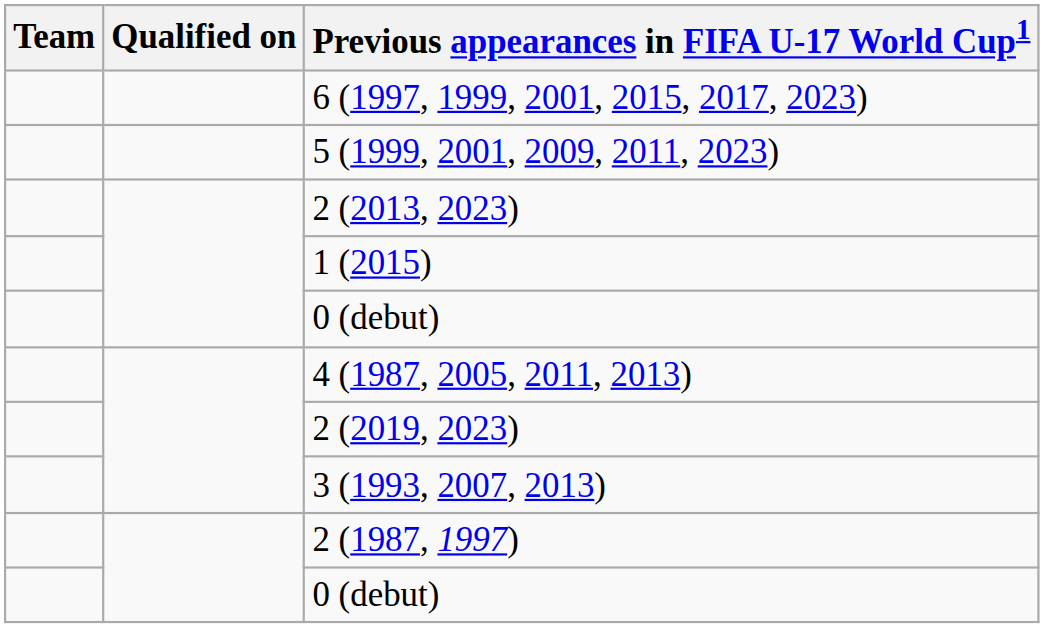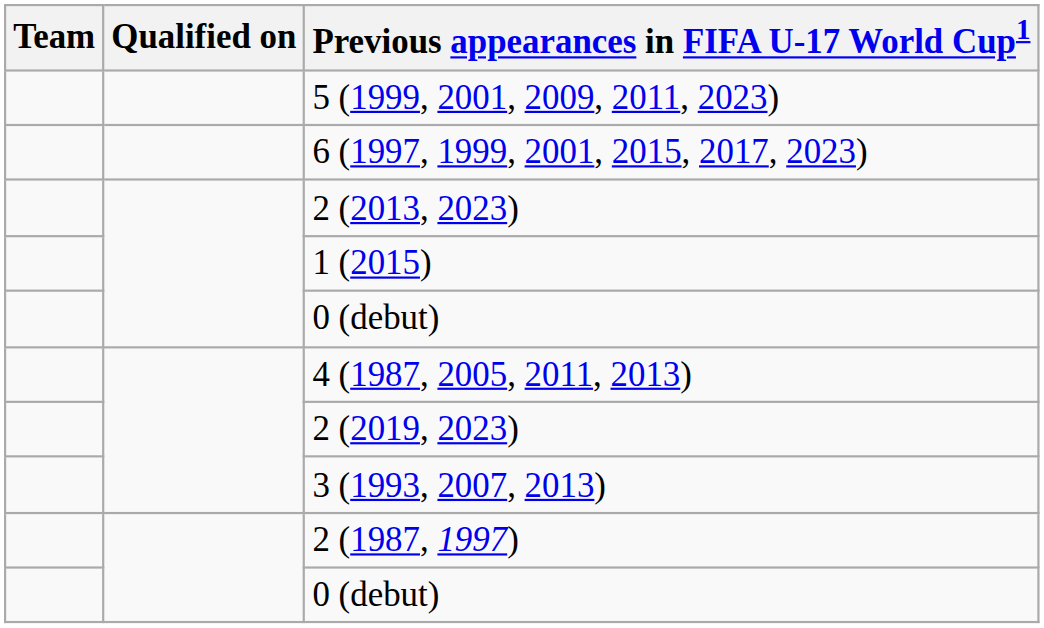 <table class="wikitable sortable">
 <tr>
 <th>Team</th>
 <th>Qualified on</th>
 <th data-sort-type="number">Previous <a href='#'>appearances</a> in <a href='#'>FIFA U-17 World Cup</a><sup><strong><a href='#'>1</a></strong></sup></th>
 </tr>
 <tr>
 <td></td>
 <td></td>
-<td>6 (<a href='#'>1997</a>, <a href='#'>1999</a>, <a href='#'>2001</a>, <a href='#'>2015</a>, <a href='#'>2017</a>, <a href='#'>2023</a>)</td>
+<td>5 (<a href='#'>1999</a>, <a href='#'>2001</a>, <a href='#'>2009</a>, <a href='#'>2011</a>, <a href='#'>2023</a>)</td>
 </tr>
 <tr>
 <td></td>
 <td></td>
-<td>5 (<a href='#'>1999</a>, <a href='#'>2001</a>, <a href='#'>2009</a>, <a href='#'>2011</a>, <a href='#'>2023</a>)</td>
+<td>6 (<a href='#'>1997</a>, <a href='#'>1999</a>, <a href='#'>2001</a>, <a href='#'>2015</a>, <a href='#'>2017</a>, <a href='#'>2023</a>)</td>
 </tr>
 <tr>
 <td></td>
 <td rowspan="3"></td>
 <td>2 (<a href='#'>2013</a>, <a href='#'>2023</a>)</td>
 </tr>
 <tr>
 <td></td>
 <td>1 (<a href='#'>2015</a>)</td>
 </tr>
 <tr>
 <td></td>
 <td>0 (debut)</td>
 </tr>
 <tr>
 <td></td>
 <td rowspan="3"></td>
 <td>4 (<a href='#'>1987</a>, <a href='#'>2005</a>, <a href='#'>2011</a>, <a href='#'>2013</a>)</td>
 </tr>
 <tr>
 <td></td>
 <td>2 (<a href='#'>2019</a>, <a href='#'>2023</a>)</td>
 </tr>
 <tr>
 <td></td>
 <td>3 (<a href='#'>1993</a>, <a href='#'>2007</a>, <a href='#'>2013</a>)</td>
 </tr>
 <tr>
 <td></td>
 <td rowspan="2"></td>
 <td>2 (<a href='#'>1987</a>, <em><a href='#'>1997</a></em>)</td>
 </tr>
 <tr>
 <td></td>
 <td>0 (debut)</td>
 </tr>
 </table>
